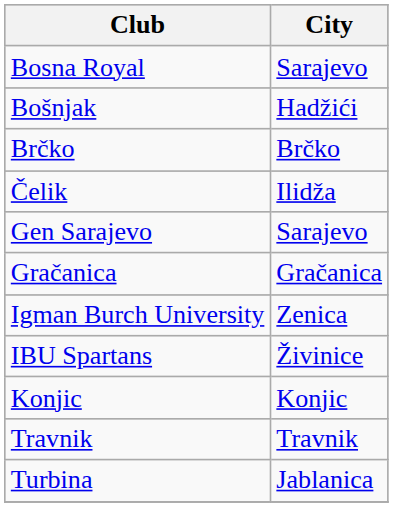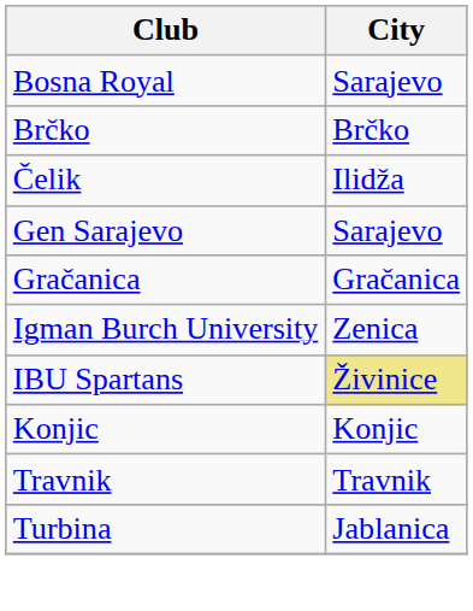 <table class="wikitable sortable">
 <tr>
 <th>Club</th>
 <th>City</th>
 </tr>
 <tr>
 <td><a href='#'>Bosna Royal</a></td>
 <td><a href='#'>Sarajevo</a></td>
-</tr>
-<tr>
-<td><a href='#'>Bošnjak</a></td>
-<td><a href='#'>Hadžići</a></td>
 </tr>
 <tr>
 <td><a href='#'>Brčko</a></td>
 <td><a href='#'>Brčko</a></td>
 </tr>
 <tr>
 <td><a href='#'>Čelik</a></td>
 <td><a href='#'>Ilidža</a></td>
 </tr>
 <tr>
 <td><a href='#'>Gen Sarajevo</a></td>
 <td><a href='#'>Sarajevo</a></td>
 </tr>
 <tr>
 <td><a href='#'>Gračanica</a></td>
 <td><a href='#'>Gračanica</a></td>
 </tr>
 <tr>
 <td><a href='#'>Igman Burch University</a></td>
 <td><a href='#'>Zenica</a></td>
 </tr>
 <tr>
 <td><a href='#'>IBU Spartans</a></td>
-<td><a href='#'>Živinice</a></td>
+<td style="background: khaki;"><a href='#'>Živinice</a></td>
 </tr>
 <tr>
 <td><a href='#'>Konjic</a></td>
 <td><a href='#'>Konjic</a></td>
 </tr>
 <tr>
 <td><a href='#'>Travnik</a></td>
 <td><a href='#'>Travnik</a></td>
 </tr>
 <tr>
 <td><a href='#'>Turbina</a></td>
 <td><a href='#'>Jablanica</a></td>
 </tr>
 <tr>
 </tr>
 </table>
